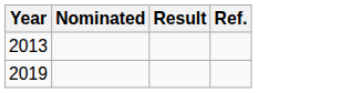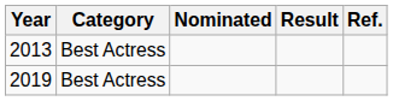 <table class="wikitable">
 <tr>
 <th>Year</th>
+<th>Category</th>
 <th>Nominated</th>
 <th>Result</th>
 <th>Ref.</th>
 </tr>
 <tr>
 <td>2013</td>
+<td>Best Actress</td>
 <td></td>
 <td></td>
 <td></td>
 </tr>
 <tr>
 <td>2019</td>
+<td>Best Actress</td>
 <td></td>
 <td></td>
 <td></td>
 </tr>
 </table>
